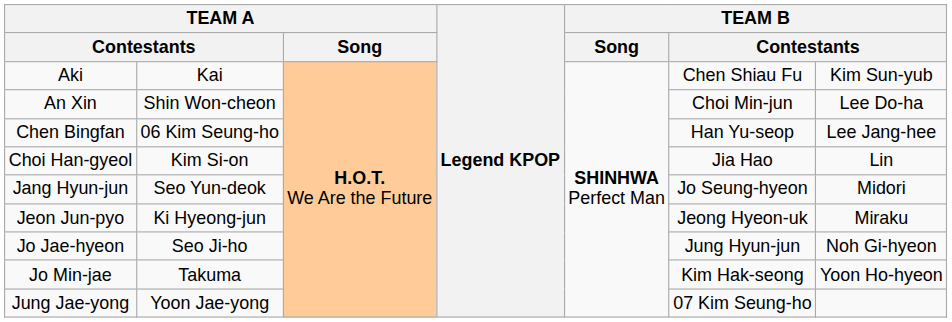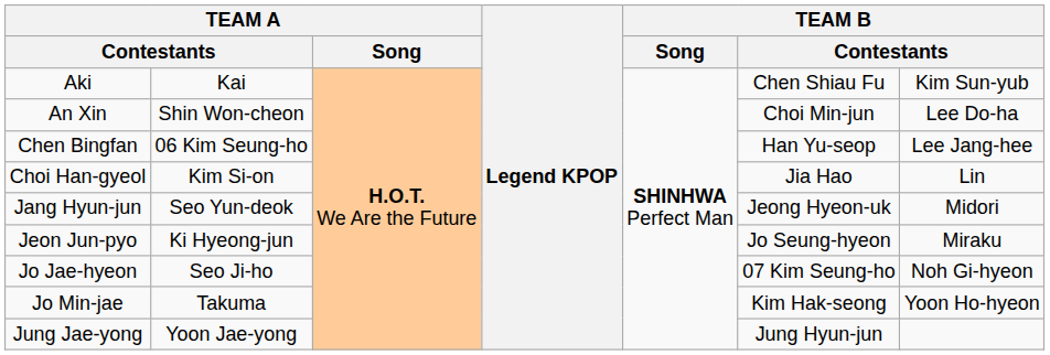 <table class="wikitable collapsible" style="text-align:center; font-size:100%;">
 <tr>
 <th colspan="3">TEAM A</th>
 <th rowspan="11">Legend KPOP</th>
 <th colspan="3">TEAM B</th>
 </tr>
 <tr>
 <th colspan="2">Contestants</th>
 <th><strong>Song</strong></th>
 <th>Song</th>
 <th colspan="2">Contestants</th>
 </tr>
 <tr>
 <td>Aki</td>
 <td>Kai</td>
 <td rowspan="9" style="background:#FFCC99;"><strong>H.O.T.</strong><br>We Are the Future</td>
 <td rowspan="9"><strong>SHINHWA</strong><br>Perfect Man</td>
 <td>Chen Shiau Fu</td>
 <td>Kim Sun-yub</td>
 </tr>
 <tr>
 <td>An Xin</td>
 <td>Shin Won-cheon</td>
 <td>Choi Min-jun</td>
 <td>Lee Do-ha</td>
 </tr>
 <tr>
 <td>Chen Bingfan</td>
 <td>06 Kim Seung-ho</td>
 <td>Han Yu-seop</td>
 <td>Lee Jang-hee</td>
 </tr>
 <tr>
 <td>Choi Han-gyeol</td>
 <td>Kim Si-on</td>
 <td>Jia Hao</td>
 <td>Lin</td>
 </tr>
 <tr>
 <td>Jang Hyun-jun</td>
 <td>Seo Yun-deok</td>
-<td>Jo Seung-hyeon</td>
+<td>Jeong Hyeon-uk</td>
 <td>Midori</td>
 </tr>
 <tr>
 <td>Jeon Jun-pyo</td>
 <td>Ki Hyeong-jun</td>
-<td>Jeong Hyeon-uk</td>
+<td>Jo Seung-hyeon</td>
 <td>Miraku</td>
 </tr>
 <tr>
 <td>Jo Jae-hyeon</td>
 <td>Seo Ji-ho</td>
-<td>Jung Hyun-jun</td>
+<td>07 Kim Seung-ho</td>
 <td>Noh Gi-hyeon</td>
 </tr>
 <tr>
 <td>Jo Min-jae</td>
 <td>Takuma</td>
 <td>Kim Hak-seong</td>
 <td>Yoon Ho-hyeon</td>
 </tr>
 <tr>
 <td>Jung Jae-yong</td>
 <td>Yoon Jae-yong</td>
-<td>07 Kim Seung-ho</td>
+<td>Jung Hyun-jun</td>
 <td></td>
 </tr>
 </table>
